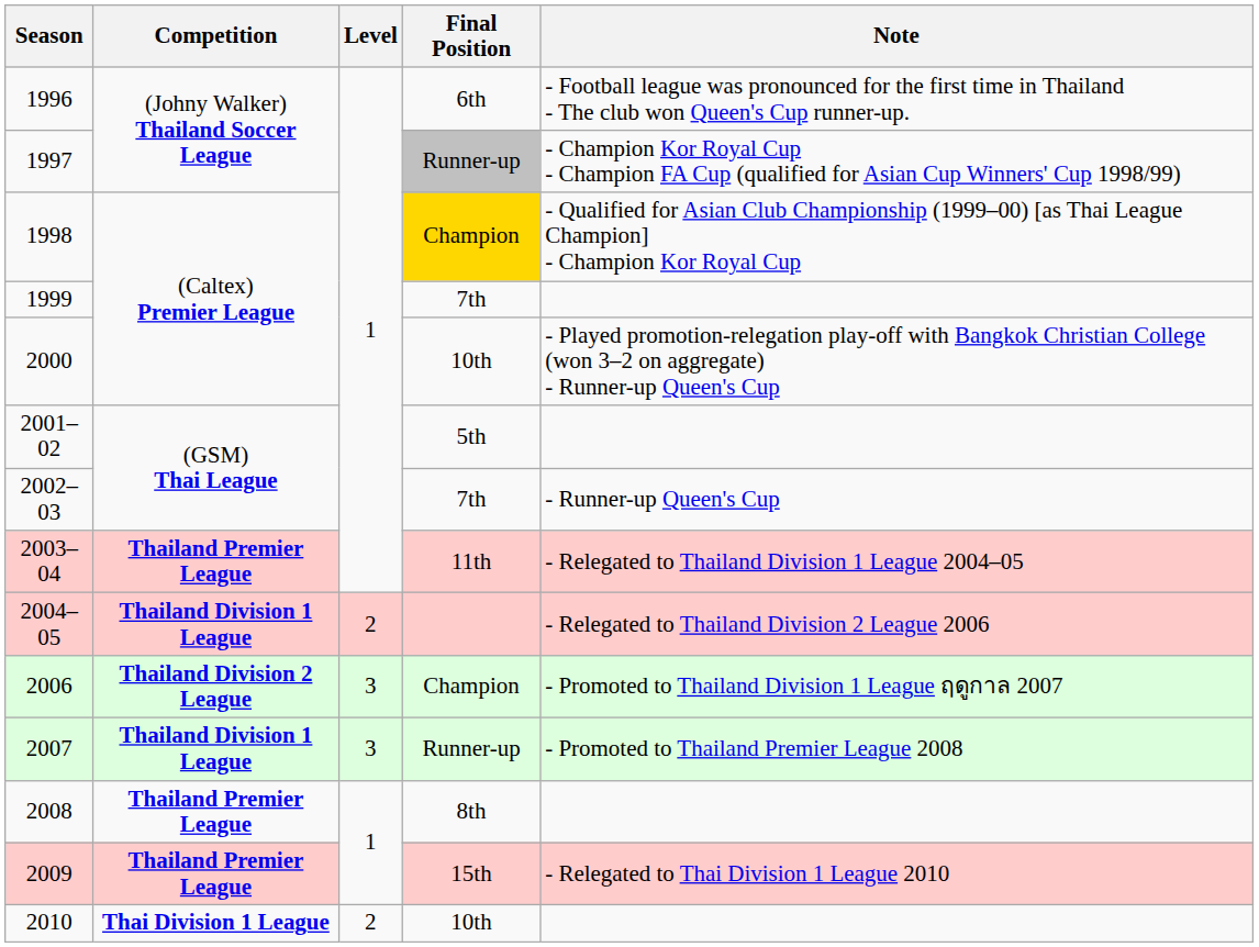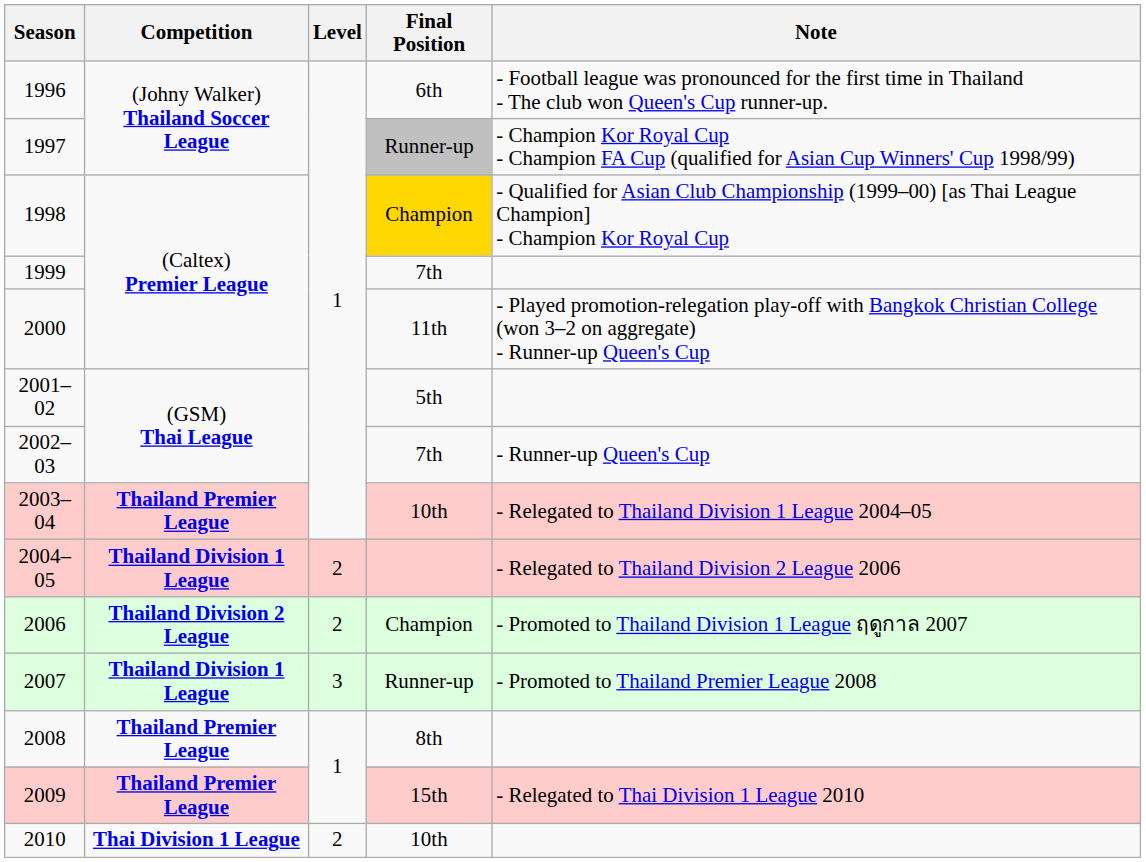 <table class="wikitable" style="text-align: center;">
 <tr>
 <th>Season</th>
 <th>Competition</th>
 <th>Level</th>
 <th>Final Position</th>
 <th>Note</th>
 </tr>
 <tr>
 <td>1996</td>
 <td rowspan="2">(Johny Walker)<br><strong><a href='#'>Thailand Soccer League</a></strong></td>
 <td rowspan="8">1</td>
 <td>6th</td>
 <td align=left>- Football league was pronounced for the first time in Thailand<br>- The club won <a href='#'>Queen's Cup</a> runner-up.</td>
 </tr>
 <tr>
 <td>1997</td>
 <td bgcolor=silver>Runner-up</td>
 <td align=left>- Champion <a href='#'>Kor Royal Cup</a><br>- Champion <a href='#'>FA Cup</a> (qualified for <a href='#'>Asian Cup Winners' Cup</a> 1998/99)</td>
 </tr>
 <tr>
 <td>1998</td>
 <td rowspan="3">(Caltex)<br><strong><a href='#'>Premier League</a></strong></td>
 <td bgcolor=gold>Champion</td>
 <td align=left>- Qualified for <a href='#'>Asian Club Championship</a> (1999–00) [as Thai League Champion]<br>- Champion <a href='#'>Kor Royal Cup</a></td>
 </tr>
 <tr>
 <td>1999</td>
 <td>7th</td>
 <td></td>
 </tr>
 <tr>
 <td>2000</td>
-<td>10th</td>
+<td>11th</td>
 <td align=left>- Played promotion-relegation play-off with <a href='#'>Bangkok Christian College</a> (won 3–2 on aggregate)<br>- Runner-up <a href='#'>Queen's Cup</a></td>
 </tr>
 <tr>
 <td>2001–02</td>
 <td rowspan="2">(GSM)<br><strong><a href='#'>Thai League</a></strong></td>
 <td>5th</td>
 <td></td>
 </tr>
 <tr>
 <td>2002–03</td>
 <td>7th</td>
 <td align=left>- Runner-up <a href='#'>Queen's Cup</a></td>
 </tr>
 <tr bgcolor="#FFCCCC">
 <td>2003–04</td>
 <td><strong><a href='#'>Thailand Premier League</a></strong></td>
-<td>11th</td>
+<td>10th</td>
 <td align=left>- Relegated to <a href='#'>Thailand Division 1 League</a> 2004–05</td>
 </tr>
 <tr bgcolor="#FFCCCC">
 <td>2004–05</td>
 <td><strong><a href='#'>Thailand Division 1 League</a> </strong></td>
 <td>2</td>
 <td></td>
 <td align=left>- Relegated to <a href='#'>Thailand Division 2 League</a> 2006</td>
 </tr>
 <tr bgcolor="#DDFFDD">
 <td>2006</td>
 <td><strong><a href='#'>Thailand Division 2 League</a></strong></td>
-<td>3</td>
+<td>2</td>
 <td>Champion</td>
 <td align=left>- Promoted to <a href='#'>Thailand Division 1 League</a> ฤดูกาล 2007</td>
 </tr>
 <tr bgcolor="#DDFFDD">
 <td>2007</td>
 <td><strong><a href='#'>Thailand Division 1 League</a></strong></td>
 <td>3</td>
 <td>Runner-up</td>
 <td align=left>- Promoted to <a href='#'>Thailand Premier League</a> 2008</td>
 </tr>
 <tr>
 <td>2008</td>
 <td><strong><a href='#'>Thailand Premier League</a></strong></td>
 <td rowspan="2">1</td>
 <td>8th</td>
 <td></td>
 </tr>
 <tr bgcolor="#FFCCCC">
 <td>2009</td>
 <td><strong><a href='#'>Thailand Premier League</a></strong></td>
 <td>15th</td>
 <td align=left>- Relegated to <a href='#'>Thai Division 1 League</a> 2010</td>
 </tr>
 <tr>
 <td>2010</td>
 <td><strong><a href='#'>Thai Division 1 League</a></strong></td>
 <td>2</td>
 <td>10th</td>
 </tr>
 </table>
